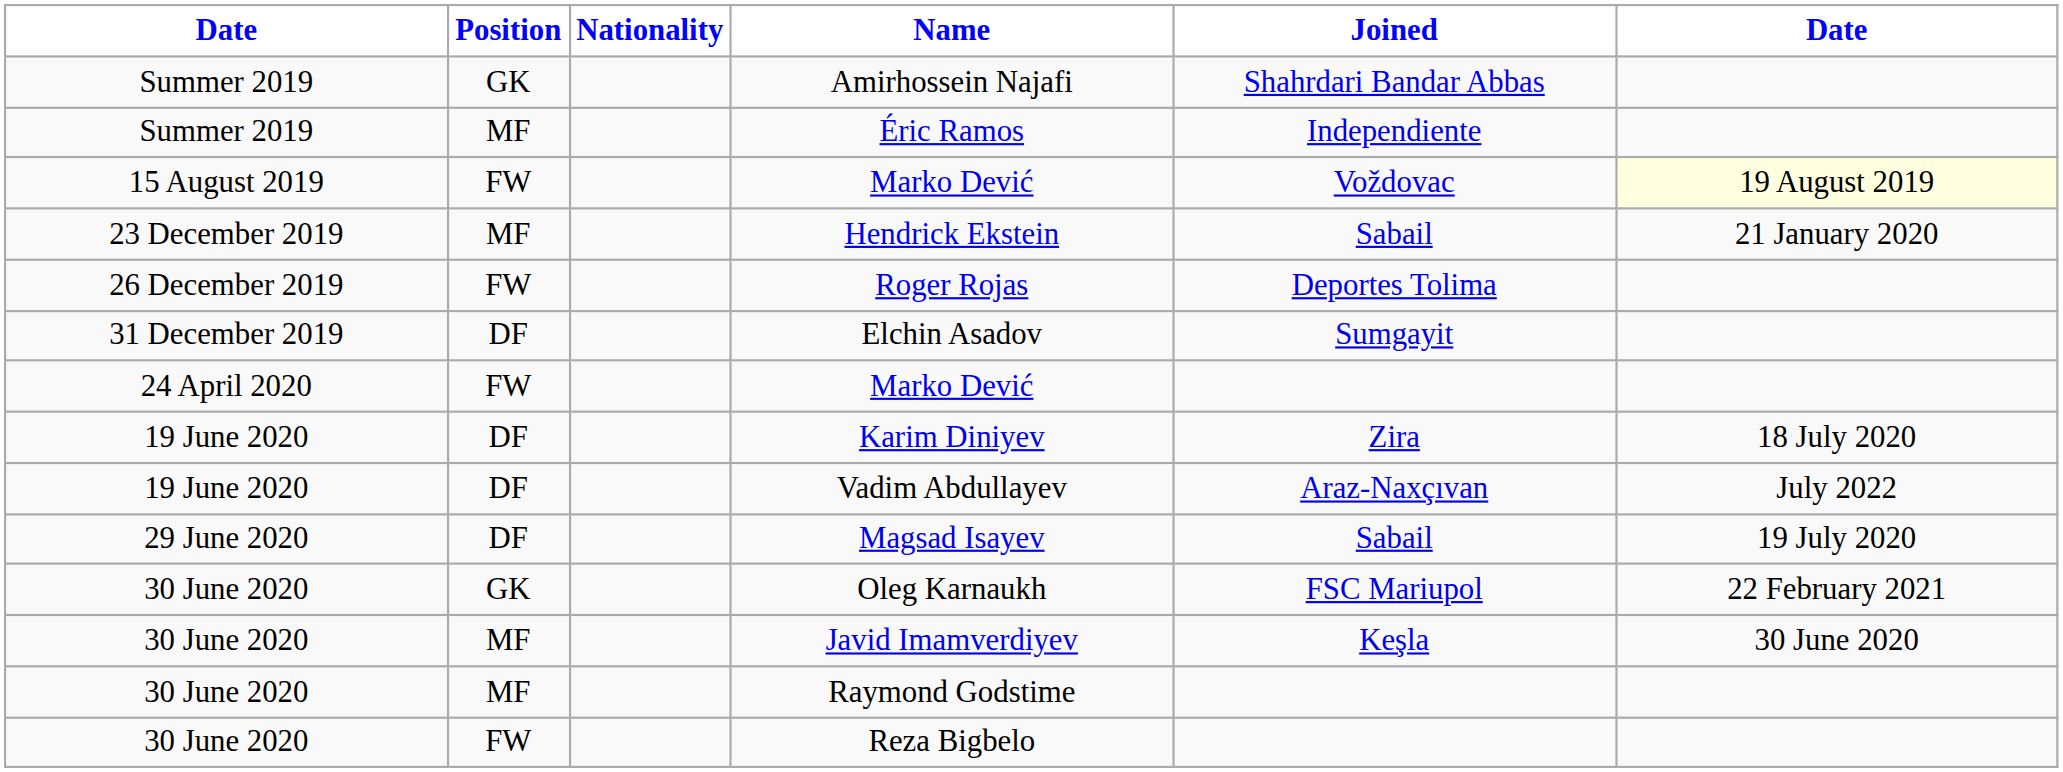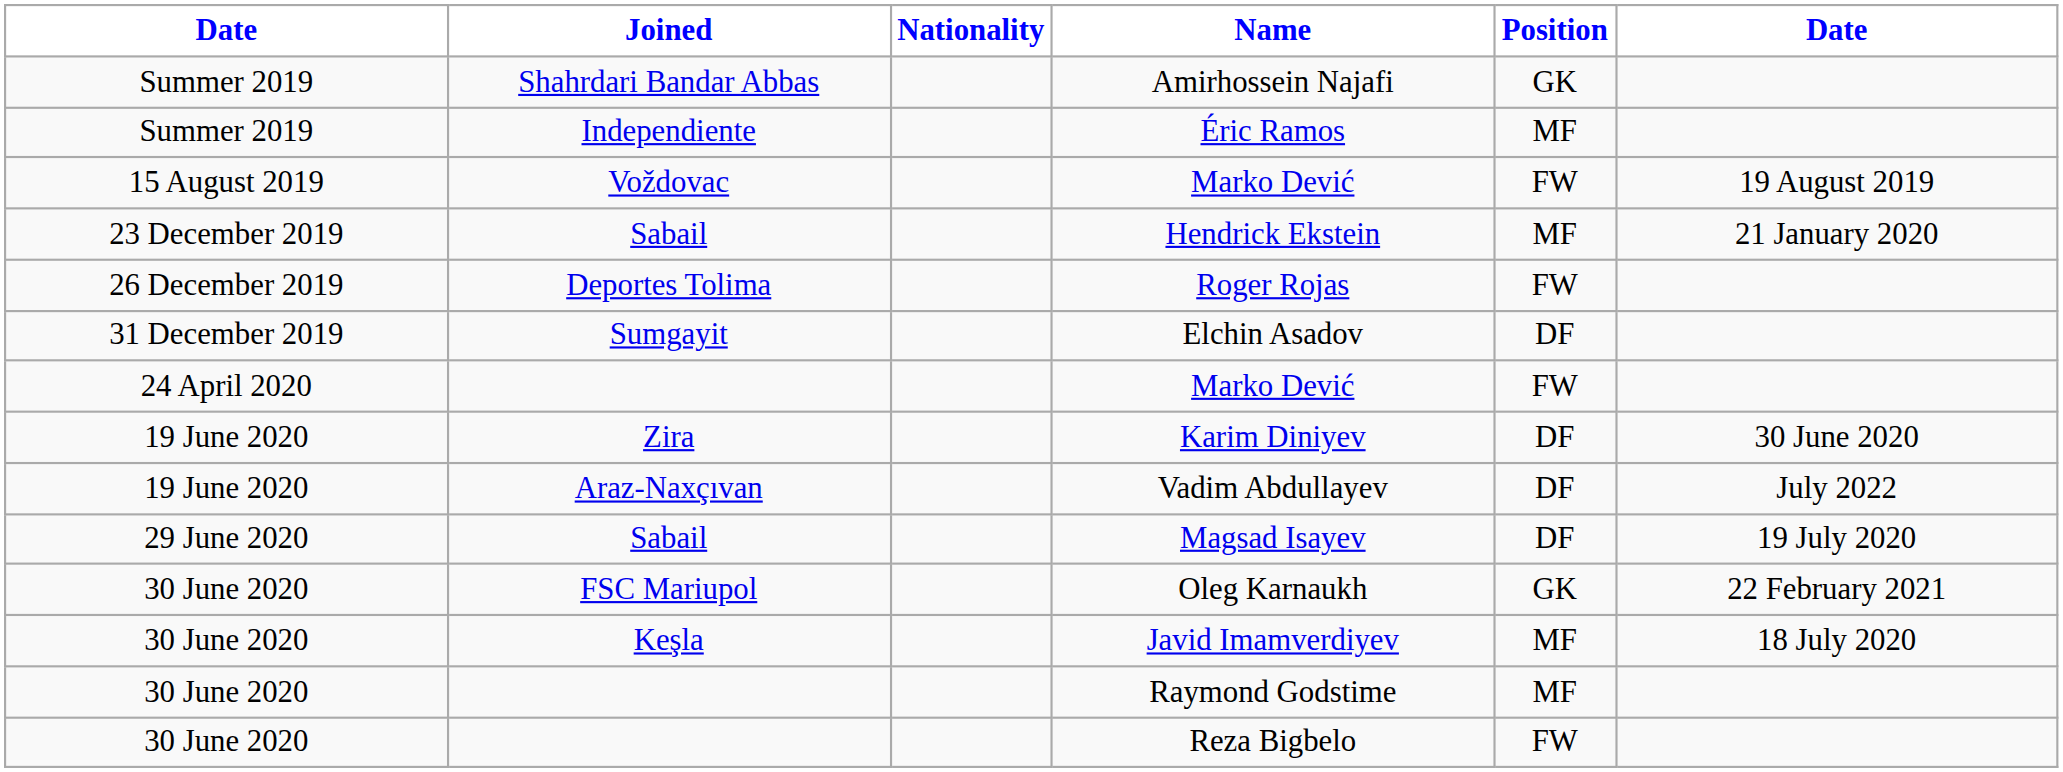 <table class="wikitable"  style="text-align:center; font-size:90%; ">
 <tr>
 <th style="background:white; color:blue; width:200px;">Date</th>
-<th style="background:white; color:blue; width:50px;">Position</th>
+<th style="background:white; color:blue; width:200px;">Joined</th>
 <th style="background:white; color:blue; width:50px;">Nationality</th>
 <th style="background:white; color:blue; width:200px;">Name</th>
-<th style="background:white; color:blue; width:200px;">Joined</th>
+<th style="background:white; color:blue; width:50px;">Position</th>
 <th style="background:white; color:blue; width:200px;">Date</th>
 </tr>
 <tr>
 <td>Summer 2019</td>
-<td>GK</td>
+<td><a href='#'>Shahrdari Bandar Abbas</a></td>
 <td></td>
 <td>Amirhossein Najafi</td>
-<td><a href='#'>Shahrdari Bandar Abbas</a></td>
+<td>GK</td>
 <td></td>
 </tr>
 <tr>
 <td>Summer 2019</td>
-<td>MF</td>
+<td><a href='#'>Independiente</a></td>
 <td></td>
 <td><a href='#'>Éric Ramos</a></td>
-<td><a href='#'>Independiente</a></td>
+<td>MF</td>
 <td></td>
 </tr>
 <tr>
 <td>15 August 2019</td>
-<td>FW</td>
+<td><a href='#'>Voždovac</a></td>
 <td></td>
 <td><a href='#'>Marko Dević</a></td>
-<td><a href='#'>Voždovac</a></td>
-<td style="background: lightyellow;">19 August 2019</td>
+<td>FW</td>
+<td>19 August 2019</td>
 </tr>
 <tr>
 <td>23 December 2019</td>
-<td>MF</td>
+<td><a href='#'>Sabail</a></td>
 <td></td>
 <td><a href='#'>Hendrick Ekstein</a></td>
-<td><a href='#'>Sabail</a></td>
+<td>MF</td>
 <td>21 January 2020</td>
 </tr>
 <tr>
 <td>26 December 2019</td>
-<td>FW</td>
+<td><a href='#'>Deportes Tolima</a></td>
 <td></td>
 <td><a href='#'>Roger Rojas</a></td>
-<td><a href='#'>Deportes Tolima</a></td>
+<td>FW</td>
 <td></td>
 </tr>
 <tr>
 <td>31 December 2019</td>
-<td>DF</td>
+<td><a href='#'>Sumgayit</a></td>
 <td></td>
 <td>Elchin Asadov</td>
-<td><a href='#'>Sumgayit</a></td>
+<td>DF</td>
 <td></td>
 </tr>
 <tr>
 <td>24 April 2020</td>
-<td>FW</td>
+<td></td>
 <td></td>
 <td><a href='#'>Marko Dević</a></td>
-<td></td>
+<td>FW</td>
 <td></td>
 </tr>
 <tr>
 <td>19 June 2020</td>
-<td>DF</td>
+<td><a href='#'>Zira</a></td>
 <td></td>
 <td><a href='#'>Karim Diniyev</a></td>
-<td><a href='#'>Zira</a></td>
-<td>18 July 2020</td>
+<td>DF</td>
+<td>30 June 2020</td>
 </tr>
 <tr>
 <td>19 June 2020</td>
-<td>DF</td>
+<td><a href='#'>Araz-Naxçıvan</a></td>
 <td></td>
 <td>Vadim Abdullayev</td>
-<td><a href='#'>Araz-Naxçıvan</a></td>
+<td>DF</td>
 <td>July 2022</td>
 </tr>
 <tr>
 <td>29 June 2020</td>
-<td>DF</td>
+<td><a href='#'>Sabail</a></td>
 <td></td>
 <td><a href='#'>Magsad Isayev</a></td>
-<td><a href='#'>Sabail</a></td>
+<td>DF</td>
 <td>19 July 2020</td>
 </tr>
 <tr>
 <td>30 June 2020</td>
-<td>GK</td>
+<td><a href='#'>FSC Mariupol</a></td>
 <td></td>
 <td>Oleg Karnaukh</td>
-<td><a href='#'>FSC Mariupol</a></td>
+<td>GK</td>
 <td>22 February 2021</td>
 </tr>
 <tr>
 <td>30 June 2020</td>
-<td>MF</td>
+<td><a href='#'>Keşla</a></td>
 <td></td>
 <td><a href='#'>Javid Imamverdiyev</a></td>
-<td><a href='#'>Keşla</a></td>
-<td>30 June 2020</td>
+<td>MF</td>
+<td>18 July 2020</td>
 </tr>
 <tr>
 <td>30 June 2020</td>
-<td>MF</td>
+<td></td>
 <td></td>
 <td>Raymond Godstime</td>
-<td></td>
+<td>MF</td>
 <td></td>
 </tr>
 <tr>
 <td>30 June 2020</td>
-<td>FW</td>
+<td></td>
 <td></td>
 <td>Reza Bigbelo</td>
-<td></td>
+<td>FW</td>
 <td></td>
 </tr>
 </table>
